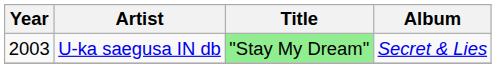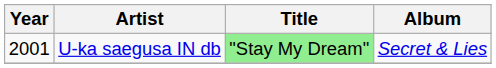 <table class="wikitable">
 <tr>
 <th>Year</th>
 <th>Artist</th>
 <th>Title</th>
 <th>Album</th>
 </tr>
 <tr>
-<td rowspan="1">2003</td>
+<td rowspan="1">2001</td>
 <td rowspan="1"><a href='#'>U-ka saegusa IN db</a></td>
 <td style="background: lightgreen;">"Stay My Dream"</td>
 <td align="center"><em><a href='#'>Secret & Lies</a></em></td>
 </tr>
 <tr>
 </tr>
 </table>
